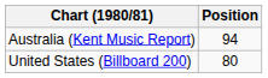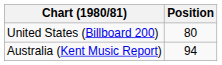 <table class="wikitable">
 <tr>
 <th>Chart (1980/81)</th>
 <th>Position</th>
 </tr>
 <tr>
+<td>United States (<a href='#'>Billboard 200</a>)</td>
+<td align="center">80</td>
+</tr>
+<tr>
 <td>Australia (<a href='#'>Kent Music Report</a>)</td>
 <td align="center">94</td>
 </tr>
-<tr>
-<td>United States (<a href='#'>Billboard 200</a>)</td>
-<td align="center">80</td>
-</tr>
 </table>
